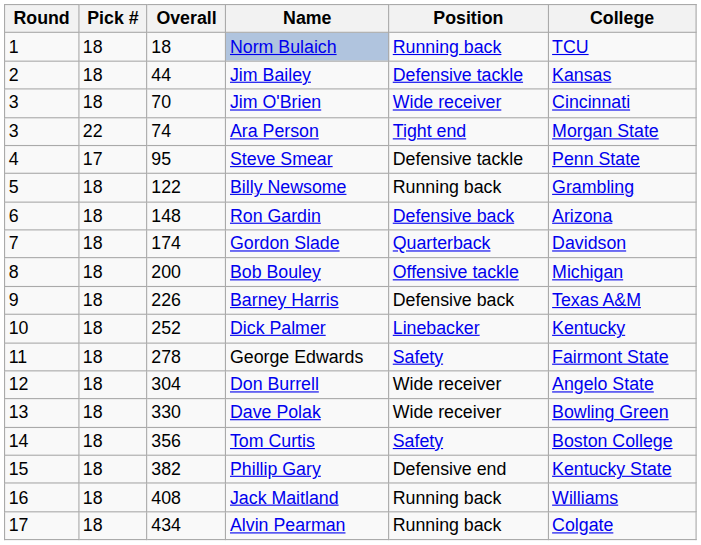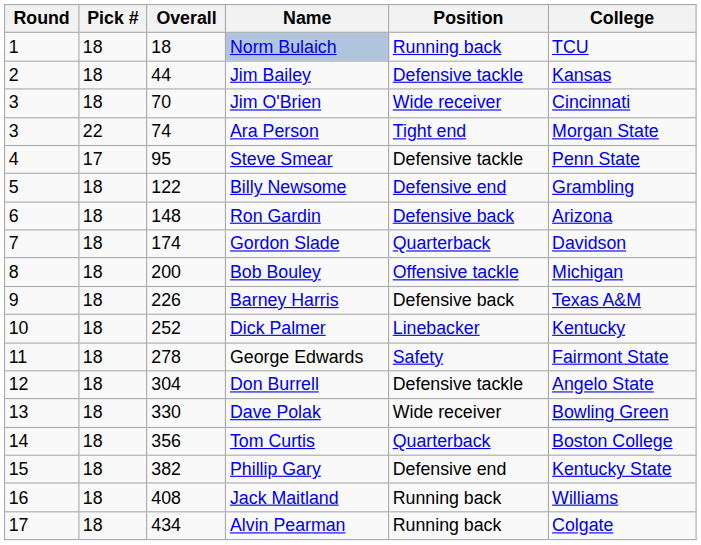 <table class="wikitable sortable sortable" style="width: 100%">
 <tr>
 <th>Round</th>
 <th>Pick #</th>
 <th>Overall</th>
 <th>Name</th>
 <th>Position</th>
 <th>College</th>
 </tr>
 <tr>
 <td>1</td>
 <td>18</td>
 <td>18</td>
 <td bgcolor=lightsteelblue><a href='#'>Norm Bulaich</a></td>
 <td><a href='#'>Running back</a></td>
 <td><a href='#'>TCU</a></td>
 </tr>
 <tr>
 <td>2</td>
 <td>18</td>
 <td>44</td>
 <td><a href='#'>Jim Bailey</a></td>
 <td><a href='#'>Defensive tackle</a></td>
 <td><a href='#'>Kansas</a></td>
 </tr>
 <tr>
 <td>3</td>
 <td>18</td>
 <td>70</td>
 <td><a href='#'>Jim O'Brien</a></td>
 <td><a href='#'>Wide receiver</a></td>
 <td><a href='#'>Cincinnati</a></td>
 </tr>
 <tr>
 <td>3</td>
 <td>22</td>
 <td>74</td>
 <td><a href='#'>Ara Person</a></td>
 <td><a href='#'>Tight end</a></td>
 <td><a href='#'>Morgan State</a></td>
 </tr>
 <tr>
 <td>4</td>
 <td>17</td>
 <td>95</td>
 <td><a href='#'>Steve Smear</a></td>
 <td>Defensive tackle</td>
 <td><a href='#'>Penn State</a></td>
 </tr>
 <tr>
 <td>5</td>
 <td>18</td>
 <td>122</td>
 <td><a href='#'>Billy Newsome</a></td>
-<td>Running back</td>
+<td><a href='#'>Defensive end</a></td>
 <td><a href='#'>Grambling</a></td>
 </tr>
 <tr>
 <td>6</td>
 <td>18</td>
 <td>148</td>
 <td><a href='#'>Ron Gardin</a></td>
 <td><a href='#'>Defensive back</a></td>
 <td><a href='#'>Arizona</a></td>
 </tr>
 <tr>
 <td>7</td>
 <td>18</td>
 <td>174</td>
 <td><a href='#'>Gordon Slade</a></td>
 <td><a href='#'>Quarterback</a></td>
 <td><a href='#'>Davidson</a></td>
 </tr>
 <tr>
 <td>8</td>
 <td>18</td>
 <td>200</td>
 <td><a href='#'>Bob Bouley</a></td>
 <td><a href='#'>Offensive tackle</a></td>
 <td><a href='#'>Michigan</a></td>
 </tr>
 <tr>
 <td>9</td>
 <td>18</td>
 <td>226</td>
 <td><a href='#'>Barney Harris</a></td>
 <td>Defensive back</td>
 <td><a href='#'>Texas A&M</a></td>
 </tr>
 <tr>
 <td>10</td>
 <td>18</td>
 <td>252</td>
 <td><a href='#'>Dick Palmer</a></td>
 <td><a href='#'>Linebacker</a></td>
 <td><a href='#'>Kentucky</a></td>
 </tr>
 <tr>
 <td>11</td>
 <td>18</td>
 <td>278</td>
 <td>George Edwards</td>
 <td><a href='#'>Safety</a></td>
 <td><a href='#'>Fairmont State</a></td>
 </tr>
 <tr>
 <td>12</td>
 <td>18</td>
 <td>304</td>
 <td><a href='#'>Don Burrell</a></td>
-<td>Wide receiver</td>
+<td>Defensive tackle</td>
 <td><a href='#'>Angelo State</a></td>
 </tr>
 <tr>
 <td>13</td>
 <td>18</td>
 <td>330</td>
 <td><a href='#'>Dave Polak</a></td>
 <td>Wide receiver</td>
 <td><a href='#'>Bowling Green</a></td>
 </tr>
 <tr>
 <td>14</td>
 <td>18</td>
 <td>356</td>
 <td><a href='#'>Tom Curtis</a></td>
-<td><a href='#'>Safety</a></td>
+<td><a href='#'>Quarterback</a></td>
 <td><a href='#'>Boston College</a></td>
 </tr>
 <tr>
 <td>15</td>
 <td>18</td>
 <td>382</td>
 <td><a href='#'>Phillip Gary</a></td>
 <td>Defensive end</td>
 <td><a href='#'>Kentucky State</a></td>
 </tr>
 <tr>
 <td>16</td>
 <td>18</td>
 <td>408</td>
 <td><a href='#'>Jack Maitland</a></td>
 <td>Running back</td>
 <td><a href='#'>Williams</a></td>
 </tr>
 <tr>
 <td>17</td>
 <td>18</td>
 <td>434</td>
 <td><a href='#'>Alvin Pearman</a></td>
 <td>Running back</td>
 <td><a href='#'>Colgate</a></td>
 </tr>
 </table>
